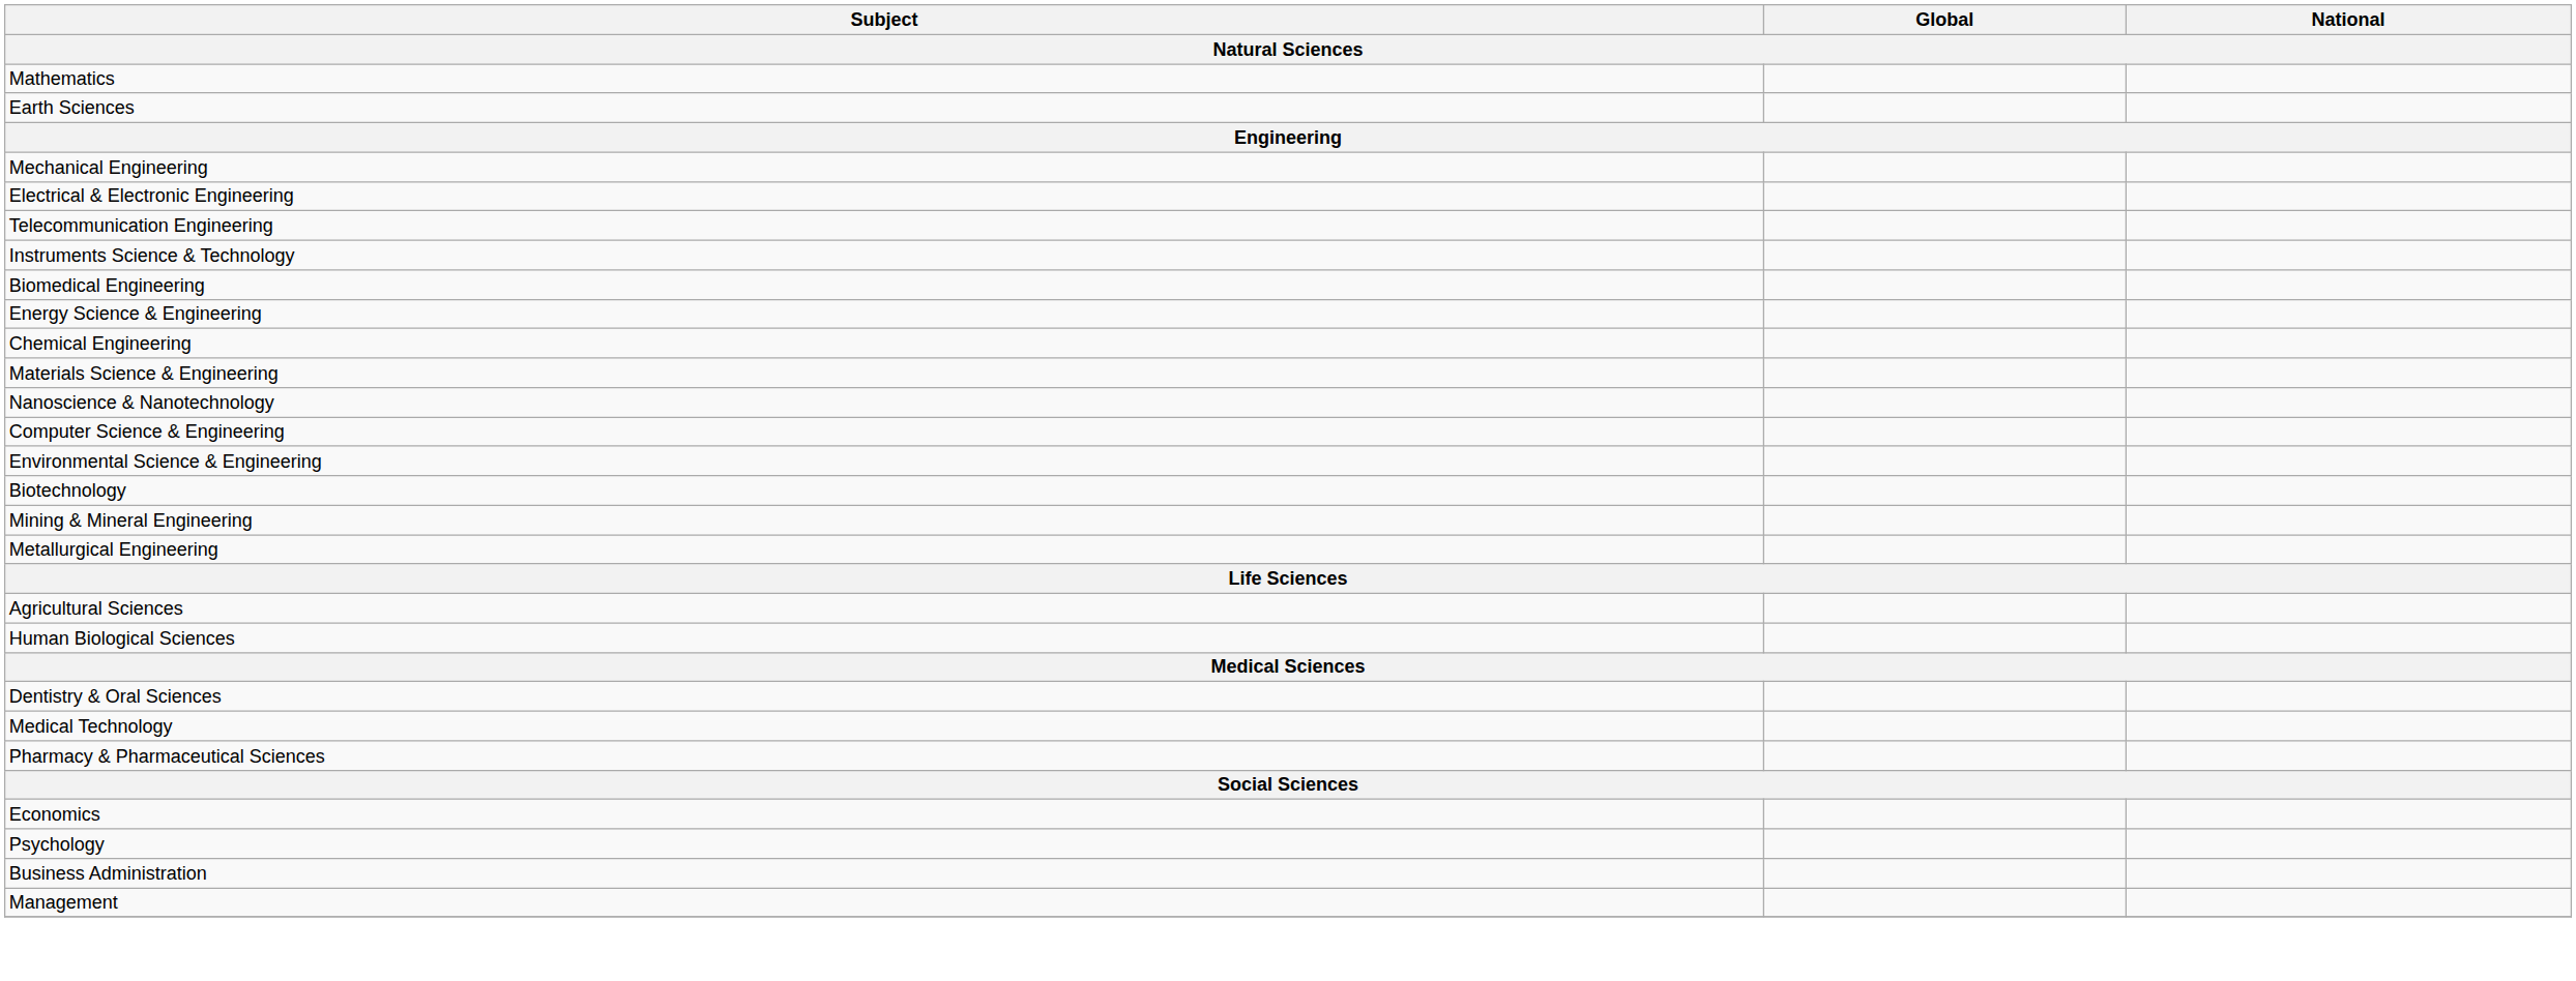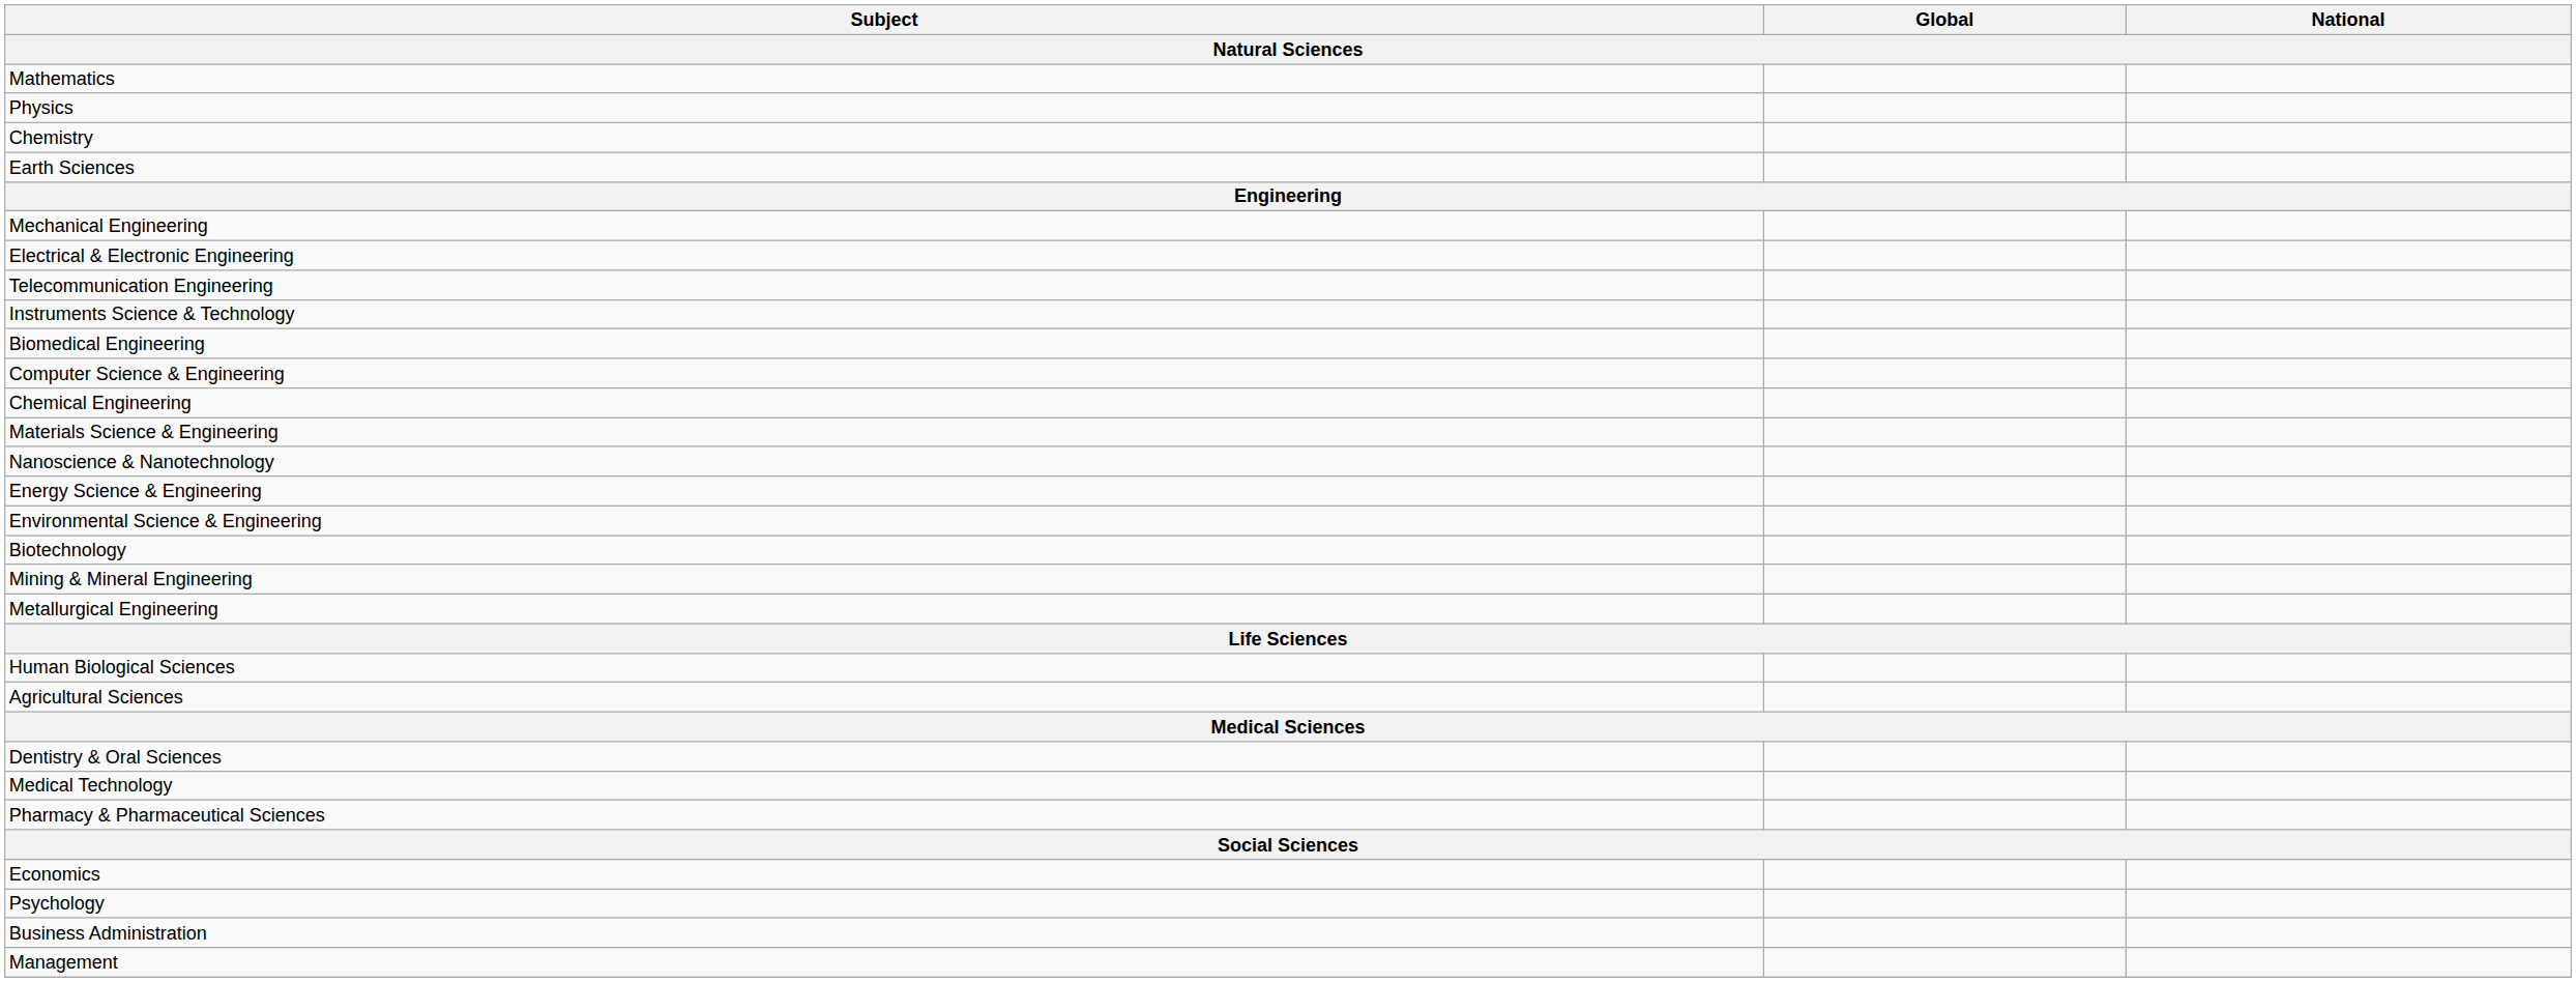 <table class="wikitable sortable" style="width: 100%; font-size: 90%">
 <tr>
 <th>Subject</th>
 <th>Global</th>
 <th>National</th>
 </tr>
 <tr>
 <th colspan="3">Natural Sciences</th>
 </tr>
 <tr>
 <td>Mathematics</td>
 <td data-sort-value="301–400"></td>
 <td data-sort-value="19–29"></td>
+</tr>
+<tr>
+<td>Physics</td>
+<td data-sort-value="76–100"></td>
+<td data-sort-value="6–7"></td>
+</tr>
+<tr>
+<td>Chemistry</td>
+<td data-sort-value="76–100"></td>
+<td data-sort-value="2–5"></td>
 </tr>
 <tr>
 <td>Earth Sciences</td>
 <td data-sort-value="301–400"></td>
 <td data-sort-value="24–30"></td>
 </tr>
 <tr>
 <th colspan="3">Engineering</th>
 </tr>
 <tr>
 <td>Mechanical Engineering</td>
 <td data-sort-value="51–75"></td>
 <td data-sort-value="1–2"></td>
 </tr>
 <tr>
 <td>Electrical & Electronic Engineering</td>
 <td data-sort-value="151–200"></td>
 <td data-sort-value="5–6"></td>
 </tr>
 <tr>
 <td>Telecommunication Engineering</td>
 <td data-sort-value="201–300"></td>
 <td data-sort-value="5–6"></td>
 </tr>
 <tr>
 <td>Instruments Science & Technology</td>
 <td data-sort-value="201–300"></td>
 <td data-sort-value="3–6"></td>
 </tr>
 <tr>
 <td>Biomedical Engineering</td>
 <td data-sort-value="101–150"></td>
 <td data-sort-value="6–10"></td>
 </tr>
 <tr>
-<td>Energy Science & Engineering</td>
-<td data-sort-value="101–150"></td>
-<td data-sort-value="5–6"></td>
+<td>Computer Science & Engineering</td>
+<td data-sort-value="201–300"></td>
+<td data-sort-value="3–10"></td>
 </tr>
 <tr>
 <td>Chemical Engineering</td>
 <td data-sort-value="76–100"></td>
 <td data-sort-value="1"></td>
 </tr>
 <tr>
 <td>Materials Science & Engineering</td>
 <td data-sort-value="101–150"></td>
 <td data-sort-value="3–5"></td>
 </tr>
 <tr>
 <td>Nanoscience & Nanotechnology</td>
 <td data-sort-value="101–150"></td>
 <td data-sort-value="3–5"></td>
 </tr>
 <tr>
-<td>Computer Science & Engineering</td>
-<td data-sort-value="201–300"></td>
-<td data-sort-value="3–10"></td>
+<td>Energy Science & Engineering</td>
+<td data-sort-value="101–150"></td>
+<td data-sort-value="5–6"></td>
 </tr>
 <tr>
 <td>Environmental Science & Engineering</td>
 <td data-sort-value="151–200"></td>
 <td data-sort-value="5–6"></td>
 </tr>
 <tr>
 <td>Biotechnology</td>
 <td data-sort-value="101–150"></td>
 <td data-sort-value="5–7"></td>
 </tr>
 <tr>
 <td>Mining & Mineral Engineering</td>
 <td data-sort-value="51–75"></td>
 <td data-sort-value="2"></td>
 </tr>
 <tr>
 <td>Metallurgical Engineering</td>
 <td data-sort-value="36"></td>
 <td data-sort-value="3"></td>
 </tr>
 <tr>
 <th colspan="3">Life Sciences</th>
 </tr>
 <tr>
+<td>Human Biological Sciences</td>
+<td data-sort-value="201–300"></td>
+<td data-sort-value="27–30"></td>
+</tr>
+<tr>
 <td>Agricultural Sciences</td>
 <td data-sort-value="201–300"></td>
 <td data-sort-value="19–23"></td>
-</tr>
-<tr>
-<td>Human Biological Sciences</td>
-<td data-sort-value="201–300"></td>
-<td data-sort-value="27–30"></td>
 </tr>
 <tr>
 <th colspan="3">Medical Sciences</th>
 </tr>
 <tr>
 <td>Dentistry & Oral Sciences</td>
 <td data-sort-value="101–150"></td>
 <td data-sort-value="8–13"></td>
 </tr>
 <tr>
 <td>Medical Technology</td>
 <td data-sort-value="51–75"></td>
 <td data-sort-value="9–12"></td>
 </tr>
 <tr>
 <td>Pharmacy & Pharmaceutical Sciences</td>
 <td data-sort-value="101–150"></td>
 <td data-sort-value="10–14"></td>
 </tr>
 <tr>
 <th colspan="3">Social Sciences</th>
 </tr>
 <tr>
 <td>Economics</td>
 <td data-sort-value="301–400"></td>
 <td data-sort-value="16–23"></td>
 </tr>
 <tr>
 <td>Psychology</td>
 <td data-sort-value="201–300"></td>
 <td data-sort-value="18–23"></td>
 </tr>
 <tr>
 <td>Business Administration</td>
 <td data-sort-value="201–300"></td>
 <td data-sort-value="5–10"></td>
 </tr>
 <tr>
 <td>Management</td>
 <td data-sort-value="201–300"></td>
 <td data-sort-value="4–8"></td>
 </tr>
 <tr>
 </tr>
 </table>
